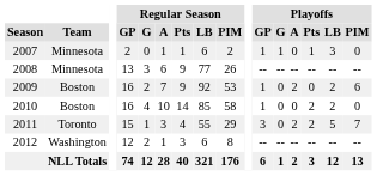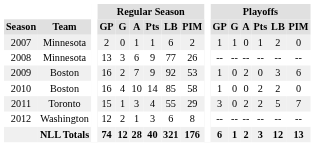 <table BORDER="0" CELLPADDING="3" CELLSPACING="0">
 <tr ALIGN="center" bgcolor="#e0e0e0">
 <th colspan="2" bgcolor="#ffffff"> </th>
 <th rowspan="99" bgcolor="#ffffff"> </th>
 <th colspan="6">Regular Season</th>
 <th rowspan="99" bgcolor="#ffffff"> </th>
 <th colspan="6">Playoffs</th>
 </tr>
 <tr ALIGN="center" bgcolor="#e0e0e0">
 <th>Season</th>
 <th>Team</th>
 <th>GP</th>
 <th>G</th>
 <th>A</th>
 <th>Pts</th>
 <th>LB</th>
 <th>PIM</th>
 <th>GP</th>
 <th>G</th>
 <th>A</th>
 <th>Pts</th>
 <th>LB</th>
 <th>PIM</th>
 </tr>
 <tr ALIGN="center" bgcolor="#f0f0f0">
 <td>2007</td>
 <td>Minnesota</td>
 <td>2</td>
 <td>0</td>
 <td>1</td>
 <td>1</td>
 <td>6</td>
 <td>2</td>
 <td>1</td>
 <td>1</td>
 <td>0</td>
 <td>1</td>
-<td>3</td>
+<td>2</td>
 <td>0</td>
 </tr>
 <tr ALIGN="center">
 <td>2008</td>
 <td>Minnesota</td>
 <td>13</td>
 <td>3</td>
 <td>6</td>
 <td>9</td>
 <td>77</td>
 <td>26</td>
 <td>--</td>
 <td>--</td>
 <td>--</td>
 <td>--</td>
 <td>--</td>
 <td>--</td>
 </tr>
 <tr ALIGN="center" bgcolor="#f0f0f0">
 <td>2009</td>
 <td>Boston</td>
 <td>16</td>
 <td>2</td>
 <td>7</td>
 <td>9</td>
 <td>92</td>
 <td>53</td>
 <td>1</td>
 <td>0</td>
 <td>2</td>
 <td>0</td>
-<td>2</td>
+<td>3</td>
 <td>6</td>
 </tr>
 <tr ALIGN="center">
 <td>2010</td>
 <td>Boston</td>
 <td>16</td>
 <td>4</td>
 <td>10</td>
 <td>14</td>
 <td>85</td>
 <td>58</td>
 <td>1</td>
 <td>0</td>
 <td>0</td>
 <td>2</td>
 <td>2</td>
 <td>0</td>
 </tr>
 <tr ALIGN="center" bgcolor="#f0f0f0">
 <td>2011</td>
 <td>Toronto</td>
 <td>15</td>
 <td>1</td>
 <td>3</td>
 <td>4</td>
 <td>55</td>
 <td>29</td>
 <td>3</td>
 <td>0</td>
 <td>2</td>
 <td>2</td>
 <td>5</td>
 <td>7</td>
 </tr>
 <tr ALIGN="center">
 <td>2012</td>
 <td>Washington</td>
 <td>12</td>
 <td>2</td>
 <td>1</td>
 <td>3</td>
 <td>6</td>
 <td>8</td>
 <td>--</td>
 <td>--</td>
 <td>--</td>
 <td>--</td>
 <td>--</td>
 <td>--</td>
 </tr>
 <tr ALIGN="center" bgcolor="#f0f0f0">
 <th></th>
 <th>NLL Totals</th>
 <th>74</th>
 <th>12</th>
 <th>28</th>
 <th>40</th>
 <th>321</th>
 <th>176</th>
 <th>6</th>
 <th>1</th>
 <th>2</th>
 <th>3</th>
 <th>12</th>
 <th>13</th>
 </tr>
 </table>
